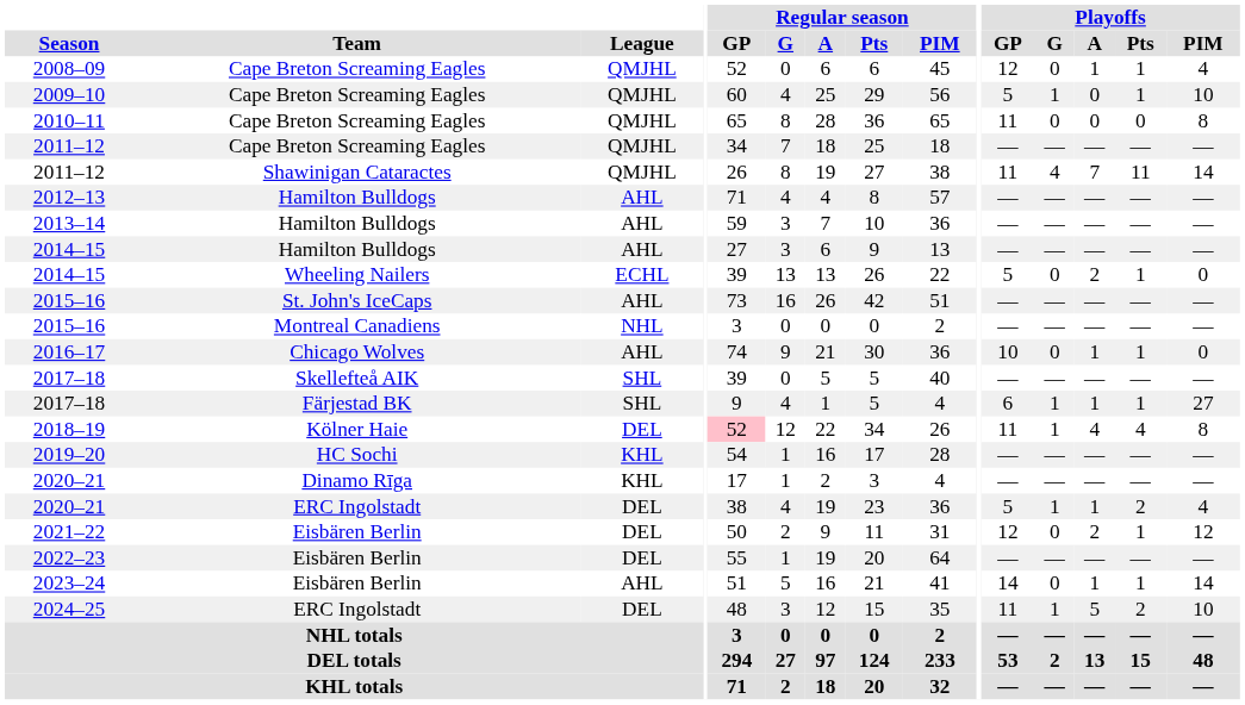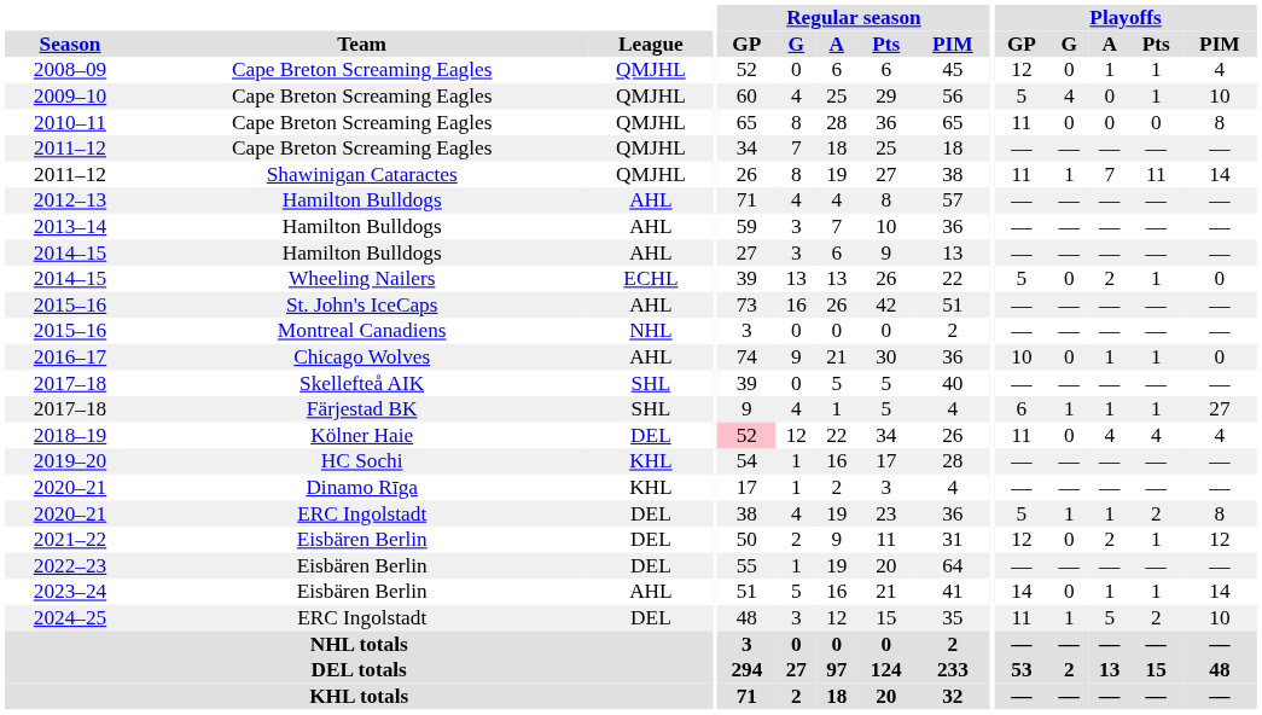 <table border="0" cellpadding="1" cellspacing="0" style="text-align:center; width:60em">
 <tr bgcolor="#e0e0e0">
 <th colspan="3" bgcolor="#ffffff"></th>
 <th rowspan="99" bgcolor="#ffffff"></th>
 <th colspan="5"><a href='#'>Regular season</a></th>
 <th rowspan="99" bgcolor="#ffffff"></th>
 <th colspan="5"><a href='#'>Playoffs</a></th>
 </tr>
 <tr bgcolor="#e0e0e0">
 <th><a href='#'>Season</a></th>
 <th>Team</th>
 <th>League</th>
 <th>GP</th>
 <th><a href='#'>G</a></th>
 <th><a href='#'>A</a></th>
 <th><a href='#'>Pts</a></th>
 <th><a href='#'>PIM</a></th>
 <th>GP</th>
 <th>G</th>
 <th>A</th>
 <th>Pts</th>
 <th>PIM</th>
 </tr>
 <tr>
 <td><a href='#'>2008–09</a></td>
 <td><a href='#'>Cape Breton Screaming Eagles</a></td>
 <td><a href='#'>QMJHL</a></td>
 <td>52</td>
 <td>0</td>
 <td>6</td>
 <td>6</td>
 <td>45</td>
 <td>12</td>
 <td>0</td>
 <td>1</td>
 <td>1</td>
 <td>4</td>
 </tr>
 <tr bgcolor="#f0f0f0">
 <td><a href='#'>2009–10</a></td>
 <td>Cape Breton Screaming Eagles</td>
 <td>QMJHL</td>
 <td>60</td>
 <td>4</td>
 <td>25</td>
 <td>29</td>
 <td>56</td>
 <td>5</td>
-<td>1</td>
+<td>4</td>
 <td>0</td>
 <td>1</td>
 <td>10</td>
 </tr>
 <tr>
 <td><a href='#'>2010–11</a></td>
 <td>Cape Breton Screaming Eagles</td>
 <td>QMJHL</td>
 <td>65</td>
 <td>8</td>
 <td>28</td>
 <td>36</td>
 <td>65</td>
 <td>11</td>
 <td>0</td>
 <td>0</td>
 <td>0</td>
 <td>8</td>
 </tr>
 <tr bgcolor="#f0f0f0">
 <td><a href='#'>2011–12</a></td>
 <td>Cape Breton Screaming Eagles</td>
 <td>QMJHL</td>
 <td>34</td>
 <td>7</td>
 <td>18</td>
 <td>25</td>
 <td>18</td>
 <td>—</td>
 <td>—</td>
 <td>—</td>
 <td>—</td>
 <td>—</td>
 </tr>
 <tr>
 <td>2011–12</td>
 <td><a href='#'>Shawinigan Cataractes</a></td>
 <td>QMJHL</td>
 <td>26</td>
 <td>8</td>
 <td>19</td>
 <td>27</td>
 <td>38</td>
 <td>11</td>
-<td>4</td>
+<td>1</td>
 <td>7</td>
 <td>11</td>
 <td>14</td>
 </tr>
 <tr bgcolor="#f0f0f0">
 <td><a href='#'>2012–13</a></td>
 <td><a href='#'>Hamilton Bulldogs</a></td>
 <td><a href='#'>AHL</a></td>
 <td>71</td>
 <td>4</td>
 <td>4</td>
 <td>8</td>
 <td>57</td>
 <td>—</td>
 <td>—</td>
 <td>—</td>
 <td>—</td>
 <td>—</td>
 </tr>
 <tr>
 <td><a href='#'>2013–14</a></td>
 <td>Hamilton Bulldogs</td>
 <td>AHL</td>
 <td>59</td>
 <td>3</td>
 <td>7</td>
 <td>10</td>
 <td>36</td>
 <td>—</td>
 <td>—</td>
 <td>—</td>
 <td>—</td>
 <td>—</td>
 </tr>
 <tr bgcolor="#f0f0f0">
 <td><a href='#'>2014–15</a></td>
 <td>Hamilton Bulldogs</td>
 <td>AHL</td>
 <td>27</td>
 <td>3</td>
 <td>6</td>
 <td>9</td>
 <td>13</td>
 <td>—</td>
 <td>—</td>
 <td>—</td>
 <td>—</td>
 <td>—</td>
 </tr>
 <tr>
 <td><a href='#'>2014–15</a></td>
 <td><a href='#'>Wheeling Nailers</a></td>
 <td><a href='#'>ECHL</a></td>
 <td>39</td>
 <td>13</td>
 <td>13</td>
 <td>26</td>
 <td>22</td>
 <td>5</td>
 <td>0</td>
 <td>2</td>
 <td>1</td>
 <td>0</td>
 </tr>
 <tr bgcolor="#f0f0f0">
 <td><a href='#'>2015–16</a></td>
 <td><a href='#'>St. John's IceCaps</a></td>
 <td>AHL</td>
 <td>73</td>
 <td>16</td>
 <td>26</td>
 <td>42</td>
 <td>51</td>
 <td>—</td>
 <td>—</td>
 <td>—</td>
 <td>—</td>
 <td>—</td>
 </tr>
 <tr>
 <td><a href='#'>2015–16</a></td>
 <td><a href='#'>Montreal Canadiens</a></td>
 <td><a href='#'>NHL</a></td>
 <td>3</td>
 <td>0</td>
 <td>0</td>
 <td>0</td>
 <td>2</td>
 <td>—</td>
 <td>—</td>
 <td>—</td>
 <td>—</td>
 <td>—</td>
 </tr>
 <tr bgcolor="#f0f0f0">
 <td><a href='#'>2016–17</a></td>
 <td><a href='#'>Chicago Wolves</a></td>
 <td>AHL</td>
 <td>74</td>
 <td>9</td>
 <td>21</td>
 <td>30</td>
 <td>36</td>
 <td>10</td>
 <td>0</td>
 <td>1</td>
 <td>1</td>
 <td>0</td>
 </tr>
 <tr>
 <td><a href='#'>2017–18</a></td>
 <td><a href='#'>Skellefteå AIK</a></td>
 <td><a href='#'>SHL</a></td>
 <td>39</td>
 <td>0</td>
 <td>5</td>
 <td>5</td>
 <td>40</td>
 <td>—</td>
 <td>—</td>
 <td>—</td>
 <td>—</td>
 <td>—</td>
 </tr>
 <tr bgcolor="#f0f0f0">
 <td>2017–18</td>
 <td><a href='#'>Färjestad BK</a></td>
 <td>SHL</td>
 <td>9</td>
 <td>4</td>
 <td>1</td>
 <td>5</td>
 <td>4</td>
 <td>6</td>
 <td>1</td>
 <td>1</td>
 <td>1</td>
 <td>27</td>
 </tr>
 <tr>
 <td><a href='#'>2018–19</a></td>
 <td><a href='#'>Kölner Haie</a></td>
 <td><a href='#'>DEL</a></td>
 <td style="background: pink;">52</td>
 <td>12</td>
 <td>22</td>
 <td>34</td>
 <td>26</td>
 <td>11</td>
-<td>1</td>
+<td>0</td>
 <td>4</td>
 <td>4</td>
-<td>8</td>
+<td>4</td>
 </tr>
 <tr bgcolor="#f0f0f0">
 <td><a href='#'>2019–20</a></td>
 <td><a href='#'>HC Sochi</a></td>
 <td><a href='#'>KHL</a></td>
 <td>54</td>
 <td>1</td>
 <td>16</td>
 <td>17</td>
 <td>28</td>
 <td>—</td>
 <td>—</td>
 <td>—</td>
 <td>—</td>
 <td>—</td>
 </tr>
 <tr>
 <td><a href='#'>2020–21</a></td>
 <td><a href='#'>Dinamo Rīga</a></td>
 <td>KHL</td>
 <td>17</td>
 <td>1</td>
 <td>2</td>
 <td>3</td>
 <td>4</td>
 <td>—</td>
 <td>—</td>
 <td>—</td>
 <td>—</td>
 <td>—</td>
 </tr>
 <tr bgcolor="#f0f0f0">
 <td><a href='#'>2020–21</a></td>
 <td><a href='#'>ERC Ingolstadt</a></td>
 <td>DEL</td>
 <td>38</td>
 <td>4</td>
 <td>19</td>
 <td>23</td>
 <td>36</td>
 <td>5</td>
 <td>1</td>
 <td>1</td>
 <td>2</td>
-<td>4</td>
+<td>8</td>
 </tr>
 <tr>
 <td><a href='#'>2021–22</a></td>
 <td><a href='#'>Eisbären Berlin</a></td>
 <td>DEL</td>
 <td>50</td>
 <td>2</td>
 <td>9</td>
 <td>11</td>
 <td>31</td>
 <td>12</td>
 <td>0</td>
 <td>2</td>
 <td>1</td>
 <td>12</td>
 </tr>
 <tr bgcolor="#f0f0f0">
 <td><a href='#'>2022–23</a></td>
 <td>Eisbären Berlin</td>
 <td>DEL</td>
 <td>55</td>
 <td>1</td>
 <td>19</td>
 <td>20</td>
 <td>64</td>
 <td>—</td>
 <td>—</td>
 <td>—</td>
 <td>—</td>
 <td>—</td>
 </tr>
 <tr>
 <td><a href='#'>2023–24</a></td>
 <td>Eisbären Berlin</td>
 <td>AHL</td>
 <td>51</td>
 <td>5</td>
 <td>16</td>
 <td>21</td>
 <td>41</td>
 <td>14</td>
 <td>0</td>
 <td>1</td>
 <td>1</td>
 <td>14</td>
 </tr>
 <tr bgcolor="#f0f0f0">
 <td><a href='#'>2024–25</a></td>
 <td>ERC Ingolstadt</td>
 <td>DEL</td>
 <td>48</td>
 <td>3</td>
 <td>12</td>
 <td>15</td>
 <td>35</td>
 <td>11</td>
 <td>1</td>
 <td>5</td>
 <td>2</td>
 <td>10</td>
 </tr>
 <tr bgcolor="#e0e0e0">
 <th colspan="3">NHL totals</th>
 <th>3</th>
 <th>0</th>
 <th>0</th>
 <th>0</th>
 <th>2</th>
 <th>—</th>
 <th>—</th>
 <th>—</th>
 <th>—</th>
 <th>—</th>
 </tr>
 <tr bgcolor="#e0e0e0">
 <th colspan="3">DEL totals</th>
 <th>294</th>
 <th>27</th>
 <th>97</th>
 <th>124</th>
 <th>233</th>
 <th>53</th>
 <th>2</th>
 <th>13</th>
 <th>15</th>
 <th>48</th>
 </tr>
 <tr bgcolor="#e0e0e0">
 <th colspan="3">KHL totals</th>
 <th>71</th>
 <th>2</th>
 <th>18</th>
 <th>20</th>
 <th>32</th>
 <th>—</th>
 <th>—</th>
 <th>—</th>
 <th>—</th>
 <th>—</th>
 </tr>
 </table>
